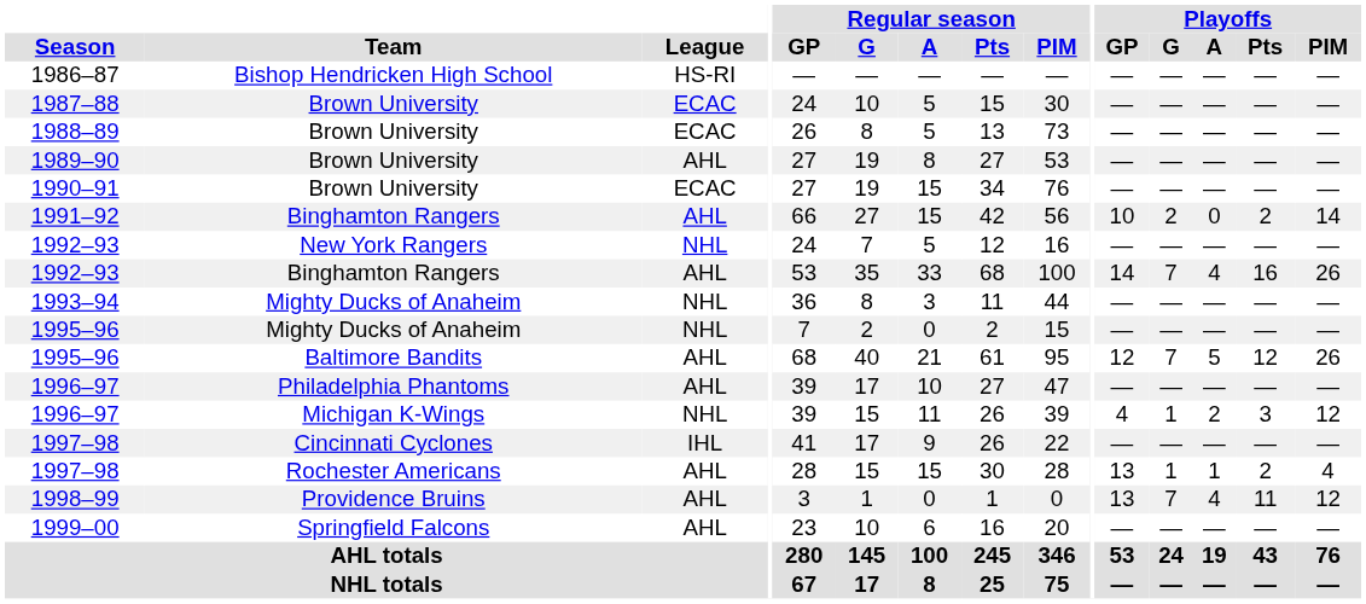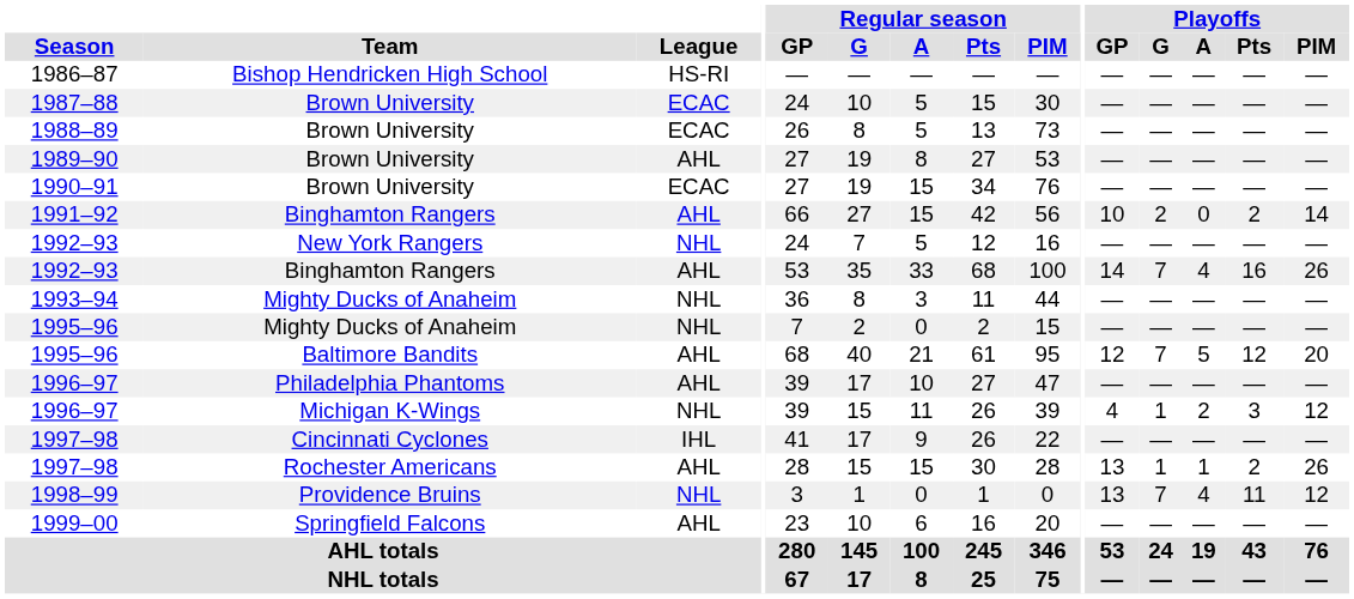 <table border="0" cellpadding="1" cellspacing="0" style="text-align:center; width:60em">
 <tr bgcolor="#e0e0e0">
 <th colspan="3" bgcolor="#ffffff"></th>
 <th rowspan="100" bgcolor="#ffffff"></th>
 <th colspan="5"><a href='#'>Regular season</a></th>
 <th rowspan="100" bgcolor="#ffffff"></th>
 <th colspan="5"><a href='#'>Playoffs</a></th>
 </tr>
 <tr bgcolor="#e0e0e0">
 <th><a href='#'>Season</a></th>
 <th>Team</th>
 <th>League</th>
 <th>GP</th>
 <th><a href='#'>G</a></th>
 <th><a href='#'>A</a></th>
 <th><a href='#'>Pts</a></th>
 <th><a href='#'>PIM</a></th>
 <th>GP</th>
 <th>G</th>
 <th>A</th>
 <th>Pts</th>
 <th>PIM</th>
 </tr>
 <tr>
 <td>1986–87</td>
 <td><a href='#'>Bishop Hendricken High School</a></td>
 <td>HS-RI</td>
 <td>—</td>
 <td>—</td>
 <td>—</td>
 <td>—</td>
 <td>—</td>
 <td>—</td>
 <td>—</td>
 <td>—</td>
 <td>—</td>
 <td>—</td>
 </tr>
 <tr bgcolor="#f0f0f0">
 <td><a href='#'>1987–88</a></td>
 <td><a href='#'>Brown University</a></td>
 <td><a href='#'>ECAC</a></td>
 <td>24</td>
 <td>10</td>
 <td>5</td>
 <td>15</td>
 <td>30</td>
 <td>—</td>
 <td>—</td>
 <td>—</td>
 <td>—</td>
 <td>—</td>
 </tr>
 <tr>
 <td><a href='#'>1988–89</a></td>
 <td>Brown University</td>
 <td>ECAC</td>
 <td>26</td>
 <td>8</td>
 <td>5</td>
 <td>13</td>
 <td>73</td>
 <td>—</td>
 <td>—</td>
 <td>—</td>
 <td>—</td>
 <td>—</td>
 </tr>
 <tr bgcolor="#f0f0f0">
 <td><a href='#'>1989–90</a></td>
 <td>Brown University</td>
 <td>AHL</td>
 <td>27</td>
 <td>19</td>
 <td>8</td>
 <td>27</td>
 <td>53</td>
 <td>—</td>
 <td>—</td>
 <td>—</td>
 <td>—</td>
 <td>—</td>
 </tr>
 <tr>
 <td><a href='#'>1990–91</a></td>
 <td>Brown University</td>
 <td>ECAC</td>
 <td>27</td>
 <td>19</td>
 <td>15</td>
 <td>34</td>
 <td>76</td>
 <td>—</td>
 <td>—</td>
 <td>—</td>
 <td>—</td>
 <td>—</td>
 </tr>
 <tr bgcolor="#f0f0f0">
 <td><a href='#'>1991–92</a></td>
 <td><a href='#'>Binghamton Rangers</a></td>
 <td><a href='#'>AHL</a></td>
 <td>66</td>
 <td>27</td>
 <td>15</td>
 <td>42</td>
 <td>56</td>
 <td>10</td>
 <td>2</td>
 <td>0</td>
 <td>2</td>
 <td>14</td>
 </tr>
 <tr>
 <td><a href='#'>1992–93</a></td>
 <td><a href='#'>New York Rangers</a></td>
 <td><a href='#'>NHL</a></td>
 <td>24</td>
 <td>7</td>
 <td>5</td>
 <td>12</td>
 <td>16</td>
 <td>—</td>
 <td>—</td>
 <td>—</td>
 <td>—</td>
 <td>—</td>
 </tr>
 <tr bgcolor="#f0f0f0">
 <td><a href='#'>1992–93</a></td>
 <td>Binghamton Rangers</td>
 <td>AHL</td>
 <td>53</td>
 <td>35</td>
 <td>33</td>
 <td>68</td>
 <td>100</td>
 <td>14</td>
 <td>7</td>
 <td>4</td>
 <td>16</td>
 <td>26</td>
 </tr>
 <tr>
 <td><a href='#'>1993–94</a></td>
 <td><a href='#'>Mighty Ducks of Anaheim</a></td>
 <td>NHL</td>
 <td>36</td>
 <td>8</td>
 <td>3</td>
 <td>11</td>
 <td>44</td>
 <td>—</td>
 <td>—</td>
 <td>—</td>
 <td>—</td>
 <td>—</td>
 </tr>
 <tr bgcolor="#f0f0f0">
 <td><a href='#'>1995–96</a></td>
 <td>Mighty Ducks of Anaheim</td>
 <td>NHL</td>
 <td>7</td>
 <td>2</td>
 <td>0</td>
 <td>2</td>
 <td>15</td>
 <td>—</td>
 <td>—</td>
 <td>—</td>
 <td>—</td>
 <td>—</td>
 </tr>
 <tr>
 <td><a href='#'>1995–96</a></td>
 <td><a href='#'>Baltimore Bandits</a></td>
 <td>AHL</td>
 <td>68</td>
 <td>40</td>
 <td>21</td>
 <td>61</td>
 <td>95</td>
 <td>12</td>
 <td>7</td>
 <td>5</td>
 <td>12</td>
-<td>26</td>
+<td>20</td>
 </tr>
 <tr bgcolor="#f0f0f0">
 <td><a href='#'>1996–97</a></td>
 <td><a href='#'>Philadelphia Phantoms</a></td>
 <td>AHL</td>
 <td>39</td>
 <td>17</td>
 <td>10</td>
 <td>27</td>
 <td>47</td>
 <td>—</td>
 <td>—</td>
 <td>—</td>
 <td>—</td>
 <td>—</td>
 </tr>
 <tr>
 <td><a href='#'>1996–97</a></td>
 <td><a href='#'>Michigan K-Wings</a></td>
 <td>NHL</td>
 <td>39</td>
 <td>15</td>
 <td>11</td>
 <td>26</td>
 <td>39</td>
 <td>4</td>
 <td>1</td>
 <td>2</td>
 <td>3</td>
 <td>12</td>
 </tr>
 <tr bgcolor="#f0f0f0">
 <td><a href='#'>1997–98</a></td>
 <td><a href='#'>Cincinnati Cyclones</a></td>
 <td>IHL</td>
 <td>41</td>
 <td>17</td>
 <td>9</td>
 <td>26</td>
 <td>22</td>
 <td>—</td>
 <td>—</td>
 <td>—</td>
 <td>—</td>
 <td>—</td>
 </tr>
 <tr>
 <td><a href='#'>1997–98</a></td>
 <td><a href='#'>Rochester Americans</a></td>
 <td>AHL</td>
 <td>28</td>
 <td>15</td>
 <td>15</td>
 <td>30</td>
 <td>28</td>
 <td>13</td>
 <td>1</td>
 <td>1</td>
 <td>2</td>
-<td>4</td>
+<td>26</td>
 </tr>
 <tr bgcolor="#f0f0f0">
 <td><a href='#'>1998–99</a></td>
 <td><a href='#'>Providence Bruins</a></td>
-<td>AHL</td>
+<td><a href='#'>NHL</a></td>
 <td>3</td>
 <td>1</td>
 <td>0</td>
 <td>1</td>
 <td>0</td>
 <td>13</td>
 <td>7</td>
 <td>4</td>
 <td>11</td>
 <td>12</td>
 </tr>
 <tr>
 <td><a href='#'>1999–00</a></td>
 <td><a href='#'>Springfield Falcons</a></td>
 <td>AHL</td>
 <td>23</td>
 <td>10</td>
 <td>6</td>
 <td>16</td>
 <td>20</td>
 <td>—</td>
 <td>—</td>
 <td>—</td>
 <td>—</td>
 <td>—</td>
 </tr>
 <tr bgcolor="#e0e0e0">
 <th colspan="3">AHL totals</th>
 <th>280</th>
 <th>145</th>
 <th>100</th>
 <th>245</th>
 <th>346</th>
 <th>53</th>
 <th>24</th>
 <th>19</th>
 <th>43</th>
 <th>76</th>
 </tr>
 <tr bgcolor="#e0e0e0">
 <th colspan="3">NHL totals</th>
 <th>67</th>
 <th>17</th>
 <th>8</th>
 <th>25</th>
 <th>75</th>
 <th>—</th>
 <th>—</th>
 <th>—</th>
 <th>—</th>
 <th>—</th>
 </tr>
 </table>
